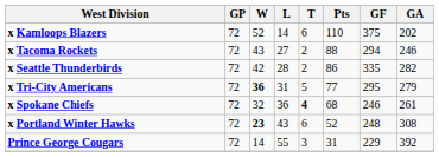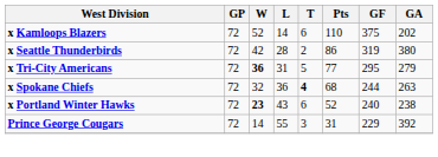 <table class="wikitable">
 <tr>
 <th width="45%">West Division</th>
 <th width="5%">GP</th>
 <th width="5%">W</th>
 <th width="5%">L</th>
 <th width="5%">T</th>
 <th width="7.5%">Pts</th>
 <th width="7.5%">GF</th>
 <th width="7.5%">GA</th>
 </tr>
 <tr>
 <td><strong>x <a href='#'>Kamloops Blazers</a></strong></td>
 <td>72</td>
 <td>52</td>
 <td>14</td>
 <td>6</td>
 <td>110</td>
 <td>375</td>
 <td>202</td>
 </tr>
 <tr>
-<td><strong>x <a href='#'>Tacoma Rockets</a></strong></td>
-<td>72</td>
-<td>43</td>
-<td>27</td>
-<td>2</td>
-<td>88</td>
-<td>294</td>
-<td>246</td>
-</tr>
-<tr>
 <td><strong>x <a href='#'>Seattle Thunderbirds</a></strong></td>
 <td>72</td>
 <td>42</td>
 <td>28</td>
 <td>2</td>
 <td>86</td>
-<td>335</td>
-<td>282</td>
+<td>319</td>
+<td>380</td>
 </tr>
 <tr>
 <td><strong>x <a href='#'>Tri-City Americans</a></strong></td>
 <td>72</td>
 <td><strong>36</strong></td>
 <td>31</td>
 <td>5</td>
 <td>77</td>
 <td>295</td>
 <td>279</td>
 </tr>
 <tr>
 <td><strong>x <a href='#'>Spokane Chiefs</a></strong></td>
 <td>72</td>
 <td>32</td>
 <td>36</td>
 <td><strong>4</strong></td>
 <td>68</td>
-<td>246</td>
-<td>261</td>
+<td>244</td>
+<td>263</td>
 </tr>
 <tr>
 <td><strong>x <a href='#'>Portland Winter Hawks</a></strong></td>
 <td>72</td>
 <td><strong>23</strong></td>
 <td>43</td>
 <td>6</td>
 <td>52</td>
-<td>248</td>
-<td>308</td>
+<td>240</td>
+<td>238</td>
 </tr>
 <tr>
 <td><strong><a href='#'>Prince George Cougars</a></strong></td>
 <td>72</td>
 <td>14</td>
 <td>55</td>
 <td>3</td>
 <td>31</td>
 <td>229</td>
 <td>392</td>
 </tr>
 <tr>
 </tr>
 </table>
